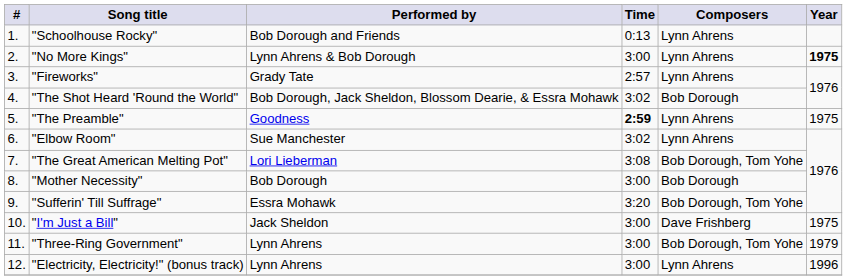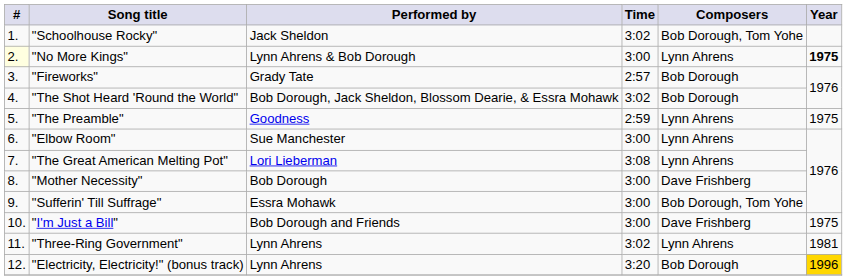 <table class="wikitable" style="text-align:left; margin: 5px;">
 <tr>
 <th style="background:#ddddee;">#</th>
 <th style="background:#ddddee;">Song title</th>
 <th style="background:#ddddee;">Performed by</th>
 <th style="background:#ddddee;">Time</th>
 <th style="background:#ddddee;">Composers</th>
 <th style="background:#ddddee;">Year</th>
 </tr>
 <tr>
 <td>1.</td>
 <td>"Schoolhouse Rocky"</td>
-<td>Bob Dorough and Friends</td>
-<td>0:13</td>
-<td>Lynn Ahrens</td>
+<td>Jack Sheldon</td>
+<td>3:02</td>
+<td>Bob Dorough, Tom Yohe</td>
 <td></td>
 </tr>
 <tr>
-<td>2.</td>
+<td style="background: lightyellow;">2.</td>
 <td>"No More Kings"</td>
 <td>Lynn Ahrens & Bob Dorough</td>
 <td>3:00</td>
 <td>Lynn Ahrens</td>
 <td><strong>1975</strong></td>
 </tr>
 <tr>
 <td>3.</td>
 <td>"Fireworks"</td>
 <td>Grady Tate</td>
 <td>2:57</td>
-<td>Lynn Ahrens</td>
+<td>Bob Dorough</td>
 <td rowspan=2>1976</td>
 </tr>
 <tr>
 <td>4.</td>
 <td>"The Shot Heard 'Round the World"</td>
 <td>Bob Dorough, Jack Sheldon, Blossom Dearie, & Essra Mohawk</td>
 <td>3:02</td>
 <td>Bob Dorough</td>
 </tr>
 <tr>
 <td>5.</td>
 <td>"The Preamble"</td>
 <td><a href='#'>Goodness</a></td>
-<td><strong>2:59</strong></td>
+<td>2:59</td>
 <td>Lynn Ahrens</td>
 <td>1975</td>
 </tr>
 <tr>
 <td>6.</td>
 <td>"Elbow Room"</td>
 <td>Sue Manchester</td>
-<td>3:02</td>
+<td>3:00</td>
 <td>Lynn Ahrens</td>
 <td rowspan=4>1976</td>
 </tr>
 <tr>
 <td>7.</td>
 <td>"The Great American Melting Pot"</td>
 <td><a href='#'>Lori Lieberman</a></td>
 <td>3:08</td>
-<td>Bob Dorough, Tom Yohe</td>
+<td>Lynn Ahrens</td>
 </tr>
 <tr>
 <td>8.</td>
 <td>"Mother Necessity"</td>
 <td>Bob Dorough</td>
 <td>3:00</td>
-<td>Bob Dorough</td>
+<td>Dave Frishberg</td>
 </tr>
 <tr>
 <td>9.</td>
 <td>"Sufferin' Till Suffrage"</td>
 <td>Essra Mohawk</td>
-<td>3:20</td>
+<td>3:00</td>
 <td>Bob Dorough, Tom Yohe</td>
 </tr>
 <tr>
 <td>10.</td>
 <td>"<a href='#'>I'm Just a Bill</a>"</td>
-<td>Jack Sheldon</td>
+<td>Bob Dorough and Friends</td>
 <td>3:00</td>
 <td>Dave Frishberg</td>
 <td>1975</td>
 </tr>
 <tr>
 <td>11.</td>
 <td>"Three-Ring Government"</td>
 <td>Lynn Ahrens</td>
-<td>3:00</td>
-<td>Bob Dorough, Tom Yohe</td>
-<td>1979</td>
+<td>3:02</td>
+<td>Lynn Ahrens</td>
+<td>1981</td>
 </tr>
 <tr>
 <td>12.</td>
 <td>"Electricity, Electricity!" (bonus track)</td>
 <td>Lynn Ahrens</td>
-<td>3:00</td>
-<td>Lynn Ahrens</td>
-<td>1996</td>
+<td>3:20</td>
+<td>Bob Dorough</td>
+<td style="background: gold;">1996</td>
 </tr>
 <tr>
 </tr>
 </table>
